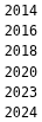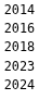 <table>
 <tr>
 <td>2014</td>
 <td></td>
 <td></td>
 <td></td>
 </tr>
 <tr>
 <td>2016</td>
 <td></td>
 <td></td>
 <td></td>
 </tr>
 <tr>
 <td>2018</td>
 <td></td>
 <td></td>
 <td></td>
 </tr>
 <tr>
-<td>2020</td>
-<td></td>
-<td></td>
-<td></td>
-</tr>
-<tr>
 <td>2023</td>
 <td></td>
 <td></td>
 <td></td>
 </tr>
 <tr>
 <td>2024</td>
 <td></td>
 <td></td>
 <td></td>
 </tr>
 </table>
